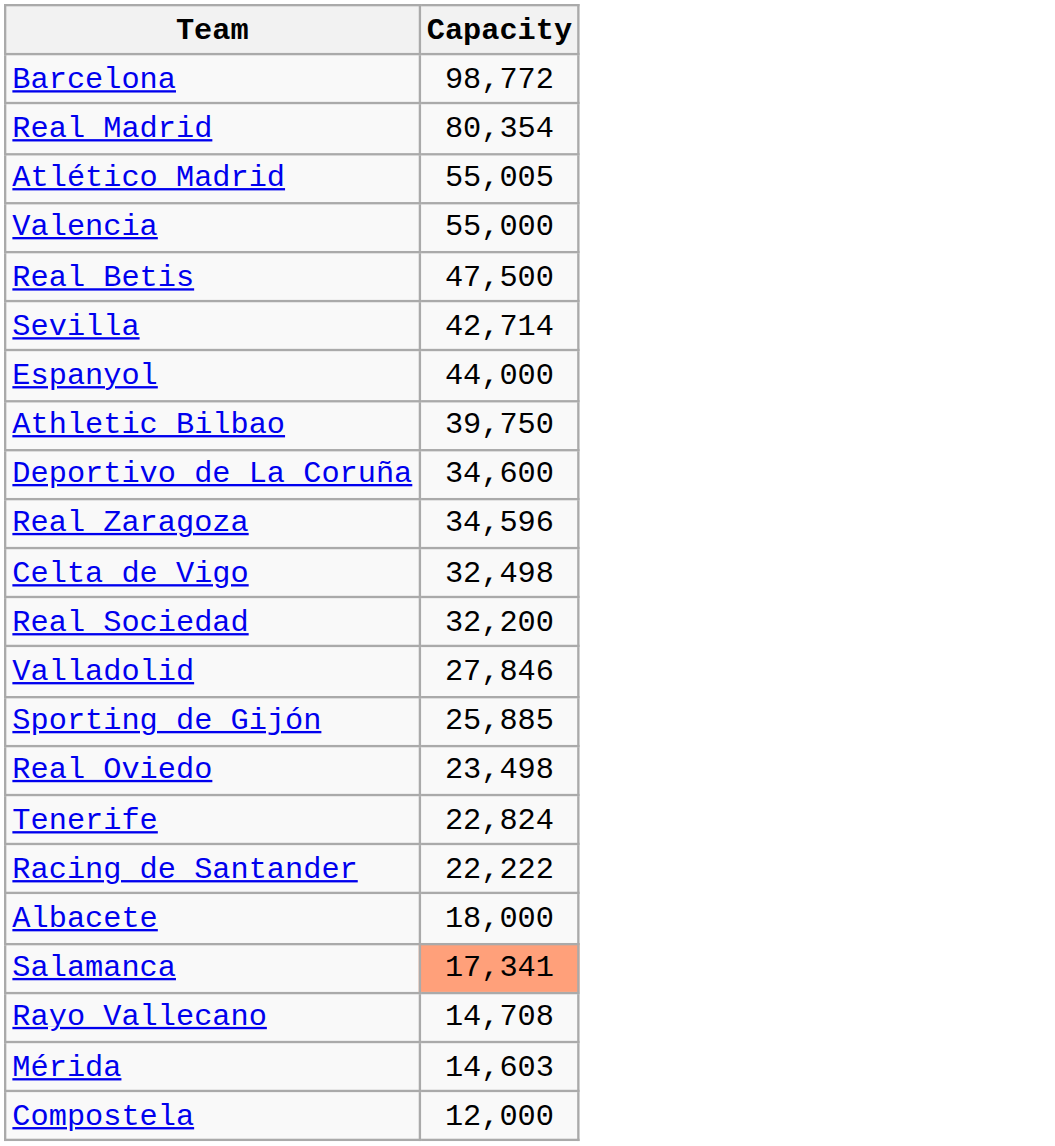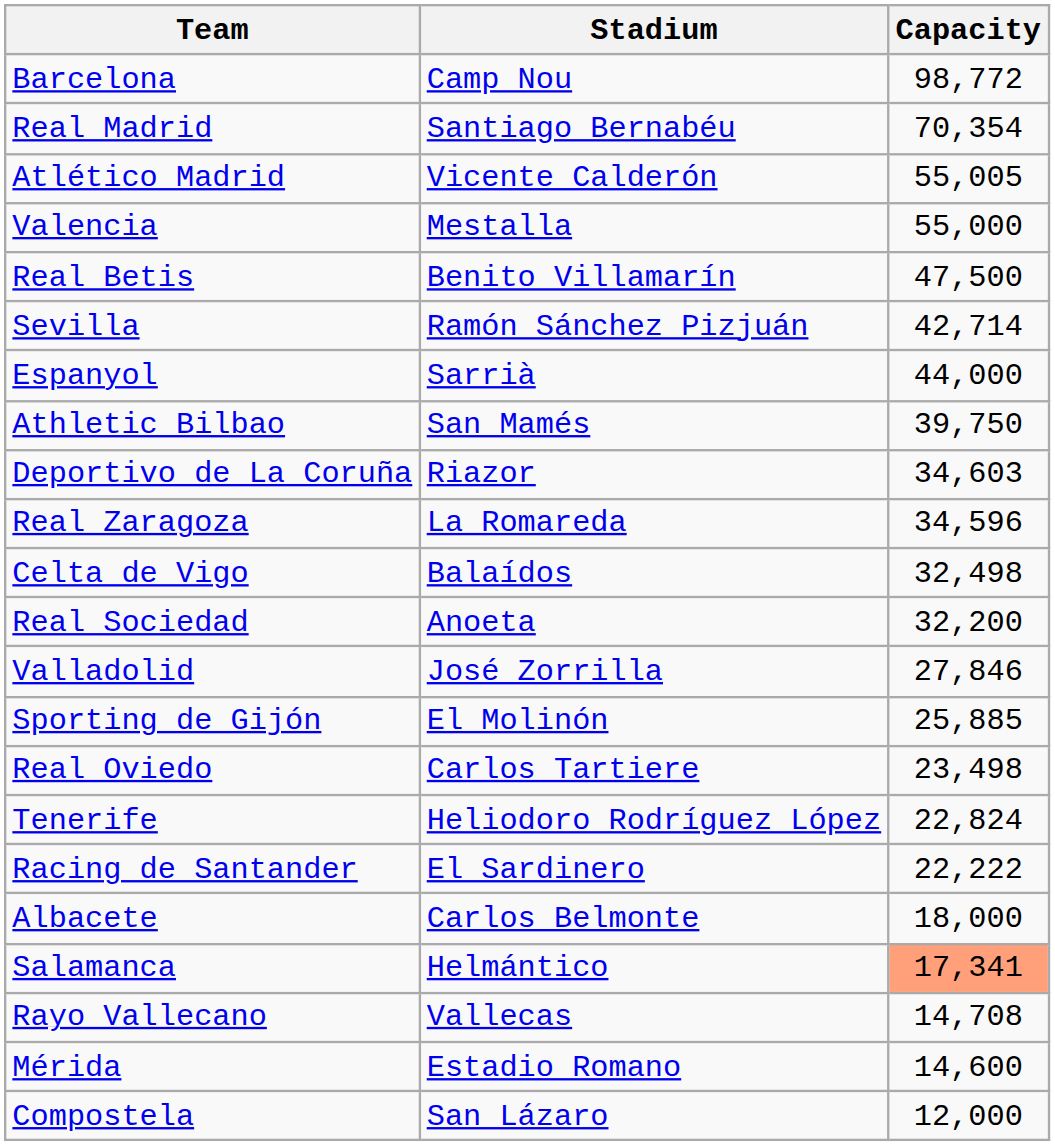 <table class="wikitable sortable">
 <tr>
 <th>Team</th>
+<th>Stadium</th>
 <th>Capacity</th>
 </tr>
 <tr>
 <td><a href='#'>Barcelona</a></td>
+<td><a href='#'>Camp Nou</a></td>
 <td align="center">98,772</td>
 </tr>
 <tr>
 <td><a href='#'>Real Madrid</a></td>
-<td align="center">80,354</td>
+<td><a href='#'>Santiago Bernabéu</a></td>
+<td align="center">70,354</td>
 </tr>
 <tr>
 <td><a href='#'>Atlético Madrid</a></td>
+<td><a href='#'>Vicente Calderón</a></td>
 <td align="center">55,005</td>
 </tr>
 <tr>
 <td><a href='#'>Valencia</a></td>
+<td><a href='#'>Mestalla</a></td>
 <td align="center">55,000</td>
 </tr>
 <tr>
 <td><a href='#'>Real Betis</a></td>
+<td><a href='#'>Benito Villamarín</a></td>
 <td align="center">47,500</td>
 </tr>
 <tr>
 <td><a href='#'>Sevilla</a></td>
+<td><a href='#'>Ramón Sánchez Pizjuán</a></td>
 <td align="center">42,714</td>
 </tr>
 <tr>
 <td><a href='#'>Espanyol</a></td>
+<td><a href='#'>Sarrià</a></td>
 <td align="center">44,000</td>
 </tr>
 <tr>
 <td><a href='#'>Athletic Bilbao</a></td>
+<td><a href='#'>San Mamés</a></td>
 <td align="center">39,750</td>
 </tr>
 <tr>
 <td><a href='#'>Deportivo de La Coruña</a></td>
-<td align="center">34,600</td>
+<td><a href='#'>Riazor</a></td>
+<td align="center">34,603</td>
 </tr>
 <tr>
 <td><a href='#'>Real Zaragoza</a></td>
+<td><a href='#'>La Romareda</a></td>
 <td align="center">34,596</td>
 </tr>
 <tr>
 <td><a href='#'>Celta de Vigo</a></td>
+<td><a href='#'>Balaídos</a></td>
 <td align="center">32,498</td>
 </tr>
 <tr>
 <td><a href='#'>Real Sociedad</a></td>
+<td><a href='#'>Anoeta</a></td>
 <td align="center">32,200</td>
 </tr>
 <tr>
 <td><a href='#'>Valladolid</a></td>
+<td><a href='#'>José Zorrilla</a></td>
 <td align="center">27,846</td>
 </tr>
 <tr>
 <td><a href='#'>Sporting de Gijón</a></td>
+<td><a href='#'>El Molinón</a></td>
 <td align="center">25,885</td>
 </tr>
 <tr>
 <td><a href='#'>Real Oviedo</a></td>
+<td><a href='#'>Carlos Tartiere</a></td>
 <td align="center">23,498</td>
 </tr>
 <tr>
 <td><a href='#'>Tenerife</a></td>
+<td><a href='#'>Heliodoro Rodríguez López</a></td>
 <td align="center">22,824</td>
 </tr>
 <tr>
 <td><a href='#'>Racing de Santander</a></td>
+<td><a href='#'>El Sardinero</a></td>
 <td align="center">22,222</td>
 </tr>
 <tr>
 <td><a href='#'>Albacete</a></td>
+<td><a href='#'>Carlos Belmonte</a></td>
 <td align="center">18,000</td>
 </tr>
 <tr>
 <td><a href='#'>Salamanca</a></td>
+<td><a href='#'>Helmántico</a></td>
 <td align="center" style="background: lightsalmon;">17,341</td>
 </tr>
 <tr>
 <td><a href='#'>Rayo Vallecano</a></td>
+<td><a href='#'>Vallecas</a></td>
 <td align="center">14,708</td>
 </tr>
 <tr>
 <td><a href='#'>Mérida</a></td>
-<td align="center">14,603</td>
+<td><a href='#'>Estadio Romano</a></td>
+<td align="center">14,600</td>
 </tr>
 <tr>
 <td><a href='#'>Compostela</a></td>
+<td><a href='#'>San Lázaro</a></td>
 <td align="center">12,000</td>
 </tr>
 </table>
